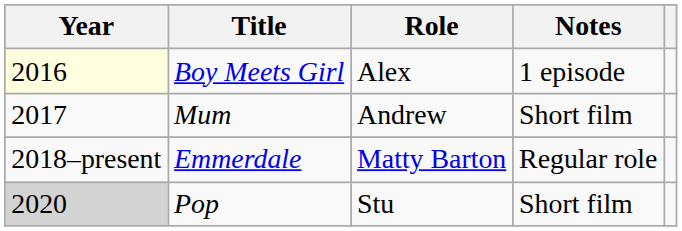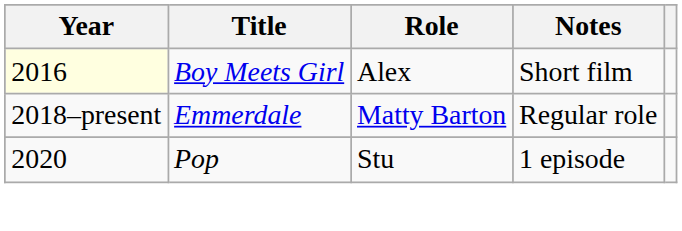 <table class="wikitable">
 <tr>
 <th>Year</th>
 <th>Title</th>
 <th>Role</th>
 <th>Notes</th>
 <th></th>
 </tr>
 <tr>
 <td style="background: lightyellow;">2016</td>
 <td><em><a href='#'>Boy Meets Girl</a></em></td>
 <td>Alex</td>
-<td>1 episode</td>
-<td align="center"></td>
-</tr>
-<tr>
-<td>2017</td>
-<td><em>Mum</em></td>
-<td>Andrew</td>
 <td>Short film</td>
 <td align="center"></td>
 </tr>
 <tr>
 <td>2018–present</td>
 <td><em><a href='#'>Emmerdale</a></em></td>
 <td><a href='#'>Matty Barton</a></td>
 <td>Regular role</td>
 <td align="center"></td>
 </tr>
 <tr>
-<td style="background: lightgrey;">2020</td>
+<td>2020</td>
 <td><em>Pop</em></td>
 <td>Stu</td>
-<td>Short film</td>
+<td>1 episode</td>
 <td align="center"></td>
 </tr>
 </table>
